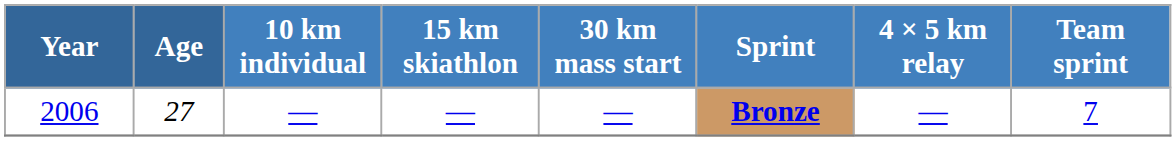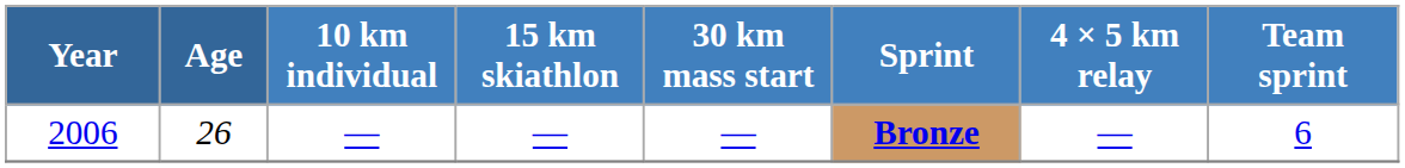 <table class="wikitable" style="font-size:95%; text-align:center; border:grey solid 1px; border-collapse:collapse; background:#ffffff;">
 <tr>
 <th style="background-color:#369; color:white; width:60px;"> Year </th>
 <th style="background-color:#369; color:white; width:40px;"> Age </th>
 <th style="background-color:#4180be; color:white; width:75px;"> 10 km <br> individual </th>
 <th style="background-color:#4180be; color:white; width:75px;"> 15 km <br> skiathlon </th>
 <th style="background-color:#4180be; color:white; width:75px;"> 30 km <br> mass start </th>
 <th style="background-color:#4180be; color:white; width:75px;"> Sprint </th>
 <th style="background-color:#4180be; color:white; width:75px;"> 4 × 5 km <br> relay </th>
 <th style="background-color:#4180be; color:white; width:75px;"> Team <br> sprint </th>
 </tr>
 <tr>
 <td><a href='#'>2006</a></td>
-<td><em>27</em></td>
+<td><em>26</em></td>
 <td><a href='#'>—</a></td>
 <td><a href='#'>—</a></td>
 <td><a href='#'>—</a></td>
 <td bgcolor="cc9966"><a href='#'><strong>Bronze</strong></a></td>
 <td><a href='#'>—</a></td>
-<td><a href='#'>7</a></td>
+<td><a href='#'>6</a></td>
 </tr>
 <tr>
 </tr>
 </table>
